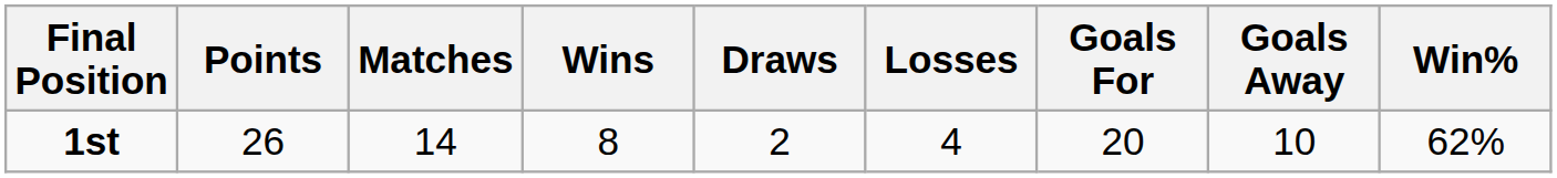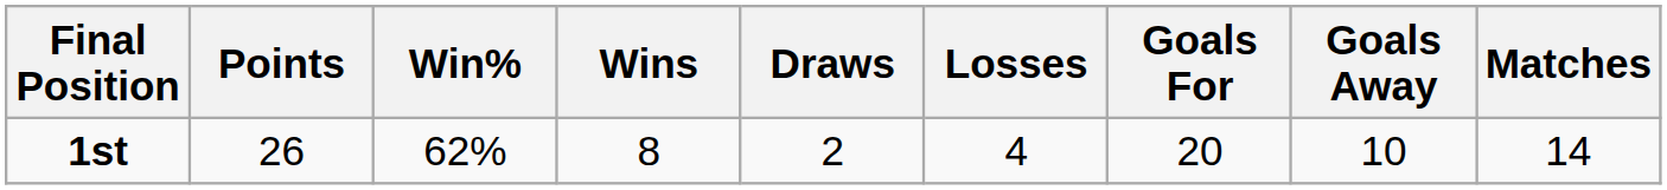 <table class="wikitable" style="font-size: 95%; text-align: center;">
 <tr>
 <th width=60>Final Position</th>
 <th width=60>Points</th>
-<th width=60>Matches</th>
+<th width=60>Win%</th>
 <th width=60>Wins</th>
 <th width=60>Draws</th>
 <th width=60>Losses</th>
 <th width=60>Goals For</th>
 <th width=60>Goals Away</th>
-<th width=60>Win%</th>
+<th width=60>Matches</th>
 </tr>
 <tr>
 <td><strong>1st</strong></td>
 <td>26</td>
-<td>14</td>
+<td>62%</td>
 <td>8</td>
 <td>2</td>
 <td>4</td>
 <td>20</td>
 <td>10</td>
-<td>62%</td>
+<td>14</td>
 </tr>
 </table>
